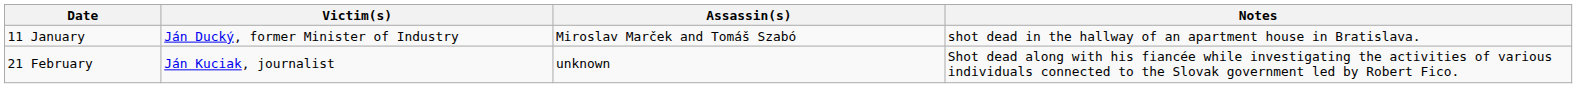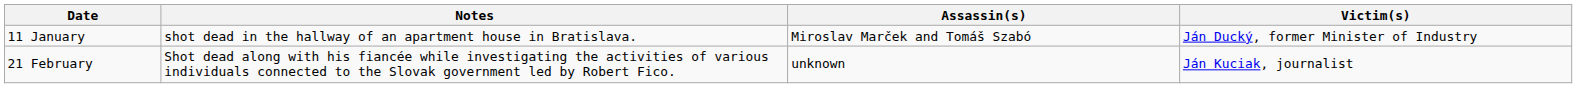 <table class="wikitable sortable" style="width:100%">
 <tr>
 <th style="width:10%">Date</th>
+<th style="width:40%">Notes</th>
+<th style="width:25%">Assassin(s)</th>
 <th style="width:25%">Victim(s)</th>
-<th style="width:25%">Assassin(s)</th>
-<th style="width:40%">Notes</th>
 </tr>
 <tr>
 <td>11 January </td>
+<td>shot dead in the hallway of an apartment house in Bratislava.</td>
+<td>Miroslav Marček and Tomáš Szabó</td>
 <td><a href='#'>Ján Ducký</a>, former Minister of Industry</td>
-<td>Miroslav Marček and Tomáš Szabó</td>
-<td>shot dead in the hallway of an apartment house in Bratislava.</td>
 </tr>
 <tr>
 <td>21 February </td>
+<td>Shot dead along with his fiancée while investigating the activities of various individuals connected to the Slovak government led by Robert Fico.</td>
+<td>unknown</td>
 <td><a href='#'>Ján Kuciak</a>, journalist</td>
-<td>unknown</td>
-<td>Shot dead along with his fiancée while investigating the activities of various individuals connected to the Slovak government led by Robert Fico.</td>
 </tr>
 </table>
